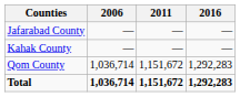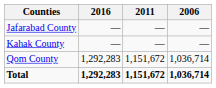 <table class="wikitable">
 <tr>
 <th>Counties</th>
+<th>2016</th>
+<th>2011</th>
 <th>2006</th>
-<th>2011</th>
-<th>2016</th>
 </tr>
 <tr>
 <td><a href='#'>Jafarabad County</a></td>
 <td style="text-align: right;">—</td>
 <td style="text-align: right;">—</td>
 <td style="text-align: right;">—</td>
 </tr>
 <tr>
 <td><a href='#'>Kahak County</a></td>
 <td style="text-align: right;">—</td>
 <td style="text-align: right;">—</td>
 <td style="text-align: right;">—</td>
 </tr>
 <tr>
 <td><a href='#'>Qom County</a></td>
+<td style="text-align: right;">1,292,283</td>
+<td style="text-align: right;">1,151,672</td>
 <td style="text-align: right;">1,036,714</td>
-<td style="text-align: right;">1,151,672</td>
-<td style="text-align: right;">1,292,283</td>
 </tr>
 <tr>
 <td><strong>Total</strong></td>
+<td style="text-align: right;"><strong>1,292,283</strong></td>
+<td style="text-align: right;"><strong>1,151,672</strong></td>
 <td style="text-align: right;"><strong>1,036,714</strong></td>
-<td style="text-align: right;"><strong>1,151,672</strong></td>
-<td style="text-align: right;"><strong>1,292,283</strong></td>
 </tr>
 </table>
